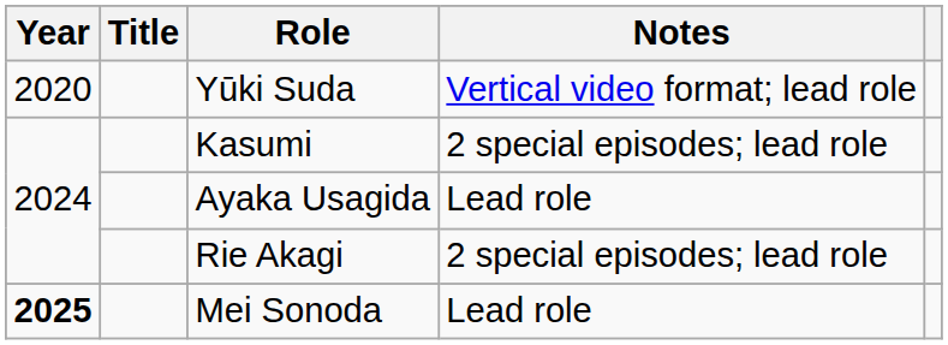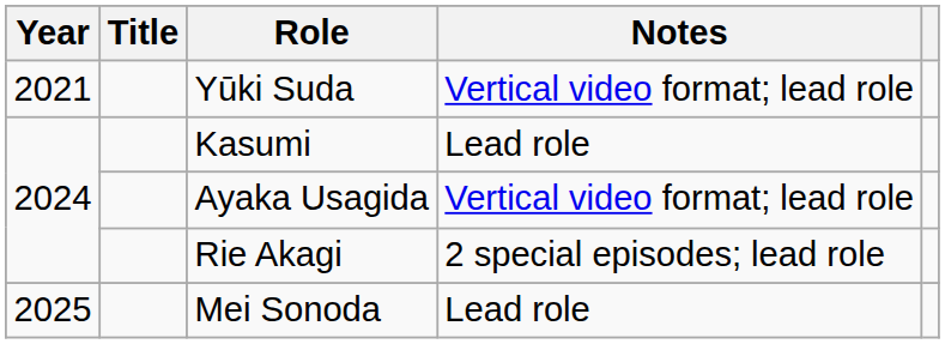 <table class="wikitable">
 <tr>
 <th>Year</th>
 <th>Title</th>
 <th>Role</th>
 <th>Notes</th>
 <th></th>
 </tr>
 <tr>
-<td>2020</td>
+<td>2021</td>
 <td></td>
 <td>Yūki Suda</td>
 <td><a href='#'>Vertical video</a> format; lead role</td>
 <td></td>
 </tr>
 <tr>
 <td rowspan="3">2024</td>
 <td></td>
 <td>Kasumi</td>
-<td>2 special episodes; lead role</td>
+<td>Lead role</td>
 <td></td>
 </tr>
 <tr>
 <td></td>
 <td>Ayaka Usagida</td>
-<td>Lead role</td>
+<td><a href='#'>Vertical video</a> format; lead role</td>
 <td></td>
 </tr>
 <tr>
 <td></td>
 <td>Rie Akagi</td>
 <td>2 special episodes; lead role</td>
 <td></td>
 </tr>
 <tr>
-<td><strong>2025</strong></td>
+<td>2025</td>
 <td></td>
 <td>Mei Sonoda</td>
 <td>Lead role</td>
 <td></td>
 </tr>
 </table>
